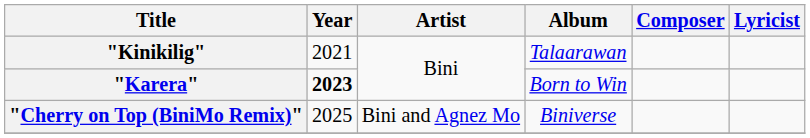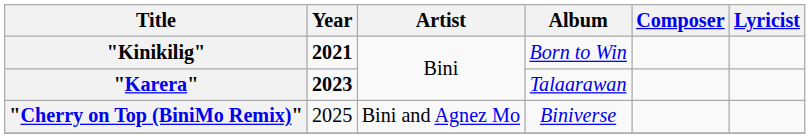 <table class="wikitable plainrowheaders sortable" style="text-align:center">
 <tr>
 <th scope="col">Title</th>
 <th scope="col">Year</th>
 <th scope="col">Artist</th>
 <th scope="col">Album</th>
 <th scope="col" class="unsortable"><a href='#'>Composer</a></th>
 <th scope="col" class="unsortable"><a href='#'>Lyricist</a></th>
 </tr>
 <tr>
 <th scope="row">"Kinikilig"</th>
-<td>2021</td>
+<td><strong>2021</strong></td>
 <td rowspan="2">Bini</td>
-<td><em><a href='#'>Talaarawan</a></em></td>
+<td><em><a href='#'>Born to Win</a></em></td>
 <td></td>
 <td></td>
 </tr>
 <tr>
 <th scope="row">"<a href='#'>Karera</a>"</th>
 <td><strong>2023</strong></td>
-<td><em><a href='#'>Born to Win</a></em></td>
+<td><em><a href='#'>Talaarawan</a></em></td>
 <td></td>
 <td></td>
 </tr>
 <tr>
 <th scope="row">"<a href='#'>Cherry on Top (BiniMo Remix)</a>"</th>
 <td>2025</td>
 <td>Bini and <a href='#'>Agnez Mo</a></td>
 <td><em><a href='#'>Biniverse</a></em></td>
 <td></td>
 <td></td>
 </tr>
 <tr>
 </tr>
 </table>
